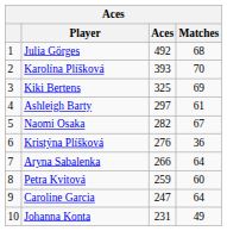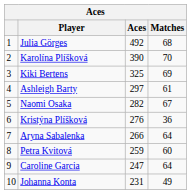 <table class="wikitable sortable" style=font-size:90%>
 <tr>
 <th colspan=4>Aces</th>
 </tr>
 <tr>
 <th></th>
 <th width=158>Player</th>
 <th width=20>Aces</th>
 <th>Matches</th>
 </tr>
 <tr>
 <td>1</td>
 <td> <a href='#'>Julia Görges</a></td>
 <td align=center>492</td>
 <td align=center>68</td>
 </tr>
 <tr>
 <td>2</td>
 <td> <a href='#'>Karolína Plíšková</a></td>
-<td align=center>393</td>
+<td align=center>390</td>
 <td align=center>70</td>
 </tr>
 <tr>
 <td>3</td>
 <td> <a href='#'>Kiki Bertens</a></td>
 <td align=center>325</td>
 <td align=center>69</td>
 </tr>
 <tr>
 <td>4</td>
 <td> <a href='#'>Ashleigh Barty</a></td>
 <td align=center>297</td>
 <td align=center>61</td>
 </tr>
 <tr>
 <td>5</td>
 <td> <a href='#'>Naomi Osaka</a></td>
 <td align=center>282</td>
 <td align=center>67</td>
 </tr>
 <tr>
 <td>6</td>
 <td> <a href='#'>Kristýna Plíšková</a></td>
 <td align=center>276</td>
 <td align=center>36</td>
 </tr>
 <tr>
 <td>7</td>
 <td> <a href='#'>Aryna Sabalenka</a></td>
 <td align=center>266</td>
 <td align=center>64</td>
 </tr>
 <tr>
 <td>8</td>
 <td> <a href='#'>Petra Kvitová</a></td>
 <td align=center>259</td>
 <td align=center>60</td>
 </tr>
 <tr>
 <td>9</td>
 <td> <a href='#'>Caroline Garcia</a></td>
 <td align=center>247</td>
 <td align=center>64</td>
 </tr>
 <tr>
 <td>10</td>
 <td> <a href='#'>Johanna Konta</a></td>
 <td align=center>231</td>
 <td align=center>49</td>
 </tr>
 </table>
